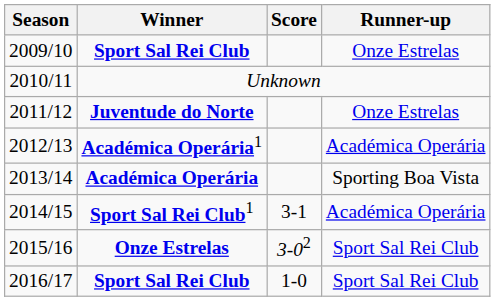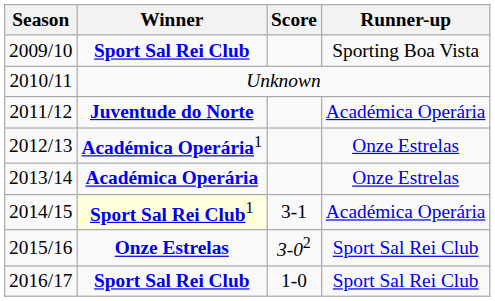 <table class="wikitable" style="text-align: center; font-size:100%">
 <tr>
 <th>Season</th>
 <th>Winner</th>
 <th>Score</th>
 <th>Runner-up</th>
 </tr>
 <tr>
 <td>2009/10</td>
 <td><strong><a href='#'>Sport Sal Rei Club</a></strong></td>
 <td></td>
-<td><a href='#'>Onze Estrelas</a></td>
+<td>Sporting Boa Vista</td>
 </tr>
 <tr>
 <td>2010/11</td>
 <td colspan=3><em>Unknown</em></td>
 </tr>
 <tr>
 <td>2011/12</td>
 <td><strong><a href='#'>Juventude do Norte</a></strong></td>
 <td></td>
-<td><a href='#'>Onze Estrelas</a></td>
+<td><a href='#'>Académica Operária</a></td>
 </tr>
 <tr>
 <td>2012/13</td>
 <td><strong><a href='#'>Académica Operária</a></strong><sup>1</sup></td>
 <td></td>
-<td><a href='#'>Académica Operária</a></td>
+<td><a href='#'>Onze Estrelas</a></td>
 </tr>
 <tr>
 <td>2013/14</td>
 <td><strong><a href='#'>Académica Operária</a></strong></td>
 <td></td>
-<td>Sporting Boa Vista</td>
+<td><a href='#'>Onze Estrelas</a></td>
 </tr>
 <tr>
 <td>2014/15</td>
-<td><strong><a href='#'>Sport Sal Rei Club</a></strong><sup>1</sup></td>
+<td style="background: lightyellow;"><strong><a href='#'>Sport Sal Rei Club</a></strong><sup>1</sup></td>
 <td>3-1</td>
 <td><a href='#'>Académica Operária</a></td>
 </tr>
 <tr>
 <td>2015/16</td>
 <td><strong><a href='#'>Onze Estrelas</a></strong></td>
 <td><em>3-0</em><sup>2</sup></td>
 <td><a href='#'>Sport Sal Rei Club</a></td>
 </tr>
 <tr>
 <td>2016/17</td>
 <td><strong><a href='#'>Sport Sal Rei Club</a></strong></td>
 <td>1-0</td>
 <td><a href='#'>Sport Sal Rei Club</a></td>
 </tr>
 </table>
